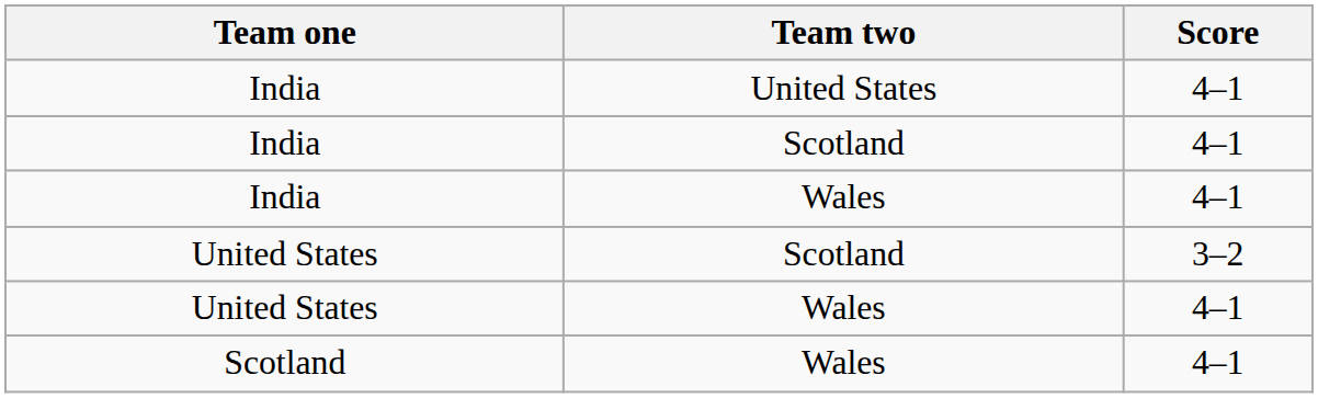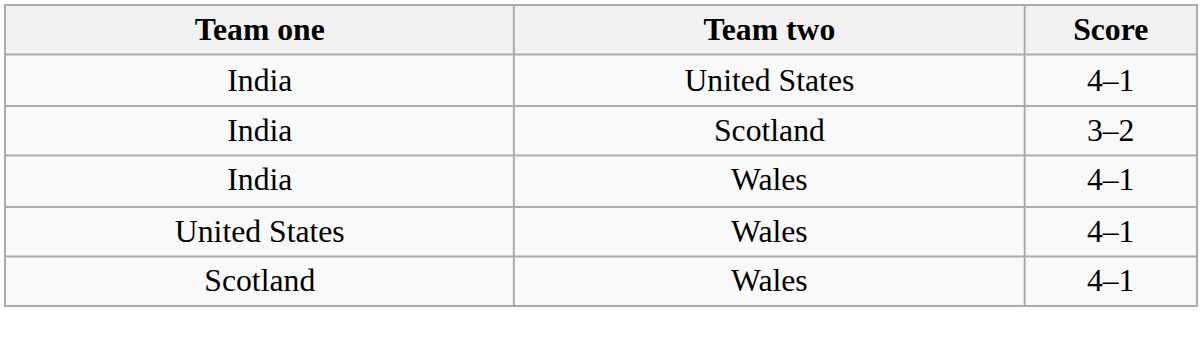 <table class="wikitable" style="text-align: center">
 <tr>
 <th width=250>Team one</th>
 <th width=250>Team two</th>
 <th width=80>Score</th>
 </tr>
 <tr>
 <td> India</td>
 <td> United States</td>
 <td>4–1</td>
 </tr>
 <tr>
 <td> India</td>
 <td> Scotland</td>
-<td>4–1</td>
+<td>3–2</td>
 </tr>
 <tr>
 <td> India</td>
 <td> Wales</td>
 <td>4–1</td>
-</tr>
-<tr>
-<td> United States</td>
-<td> Scotland</td>
-<td>3–2</td>
 </tr>
 <tr>
 <td> United States</td>
 <td> Wales</td>
 <td>4–1</td>
 </tr>
 <tr>
 <td> Scotland</td>
 <td> Wales</td>
 <td>4–1</td>
 </tr>
 </table>
